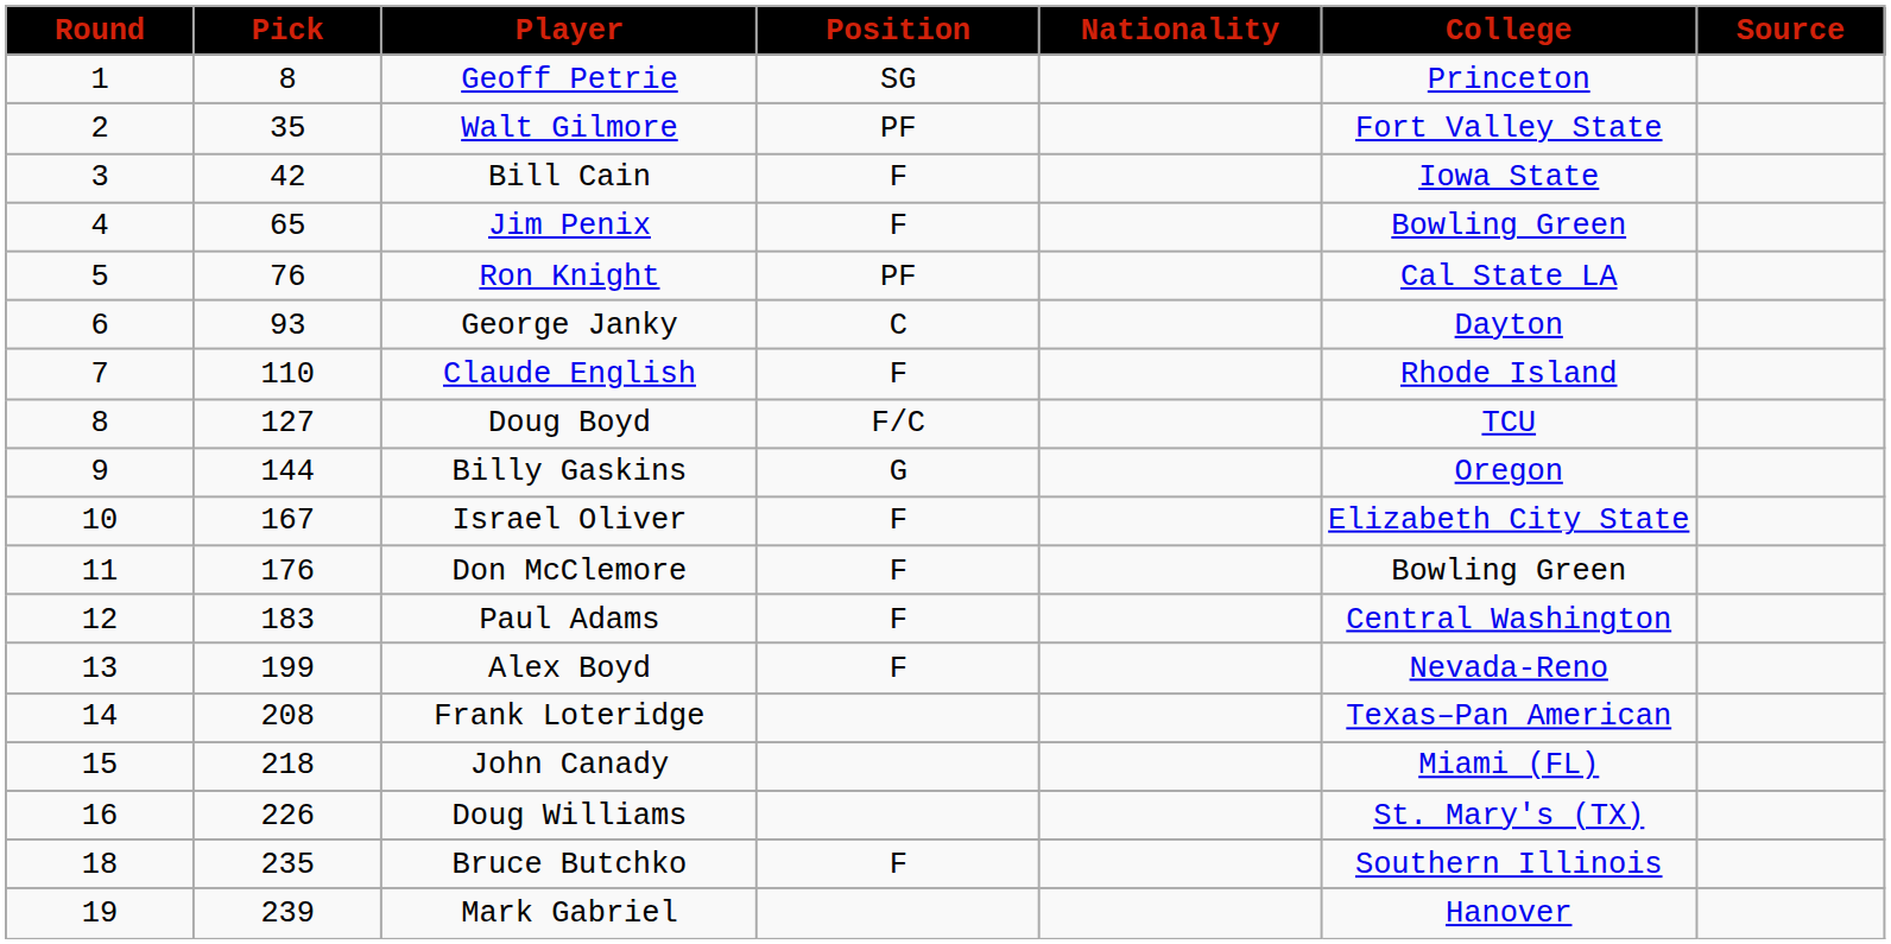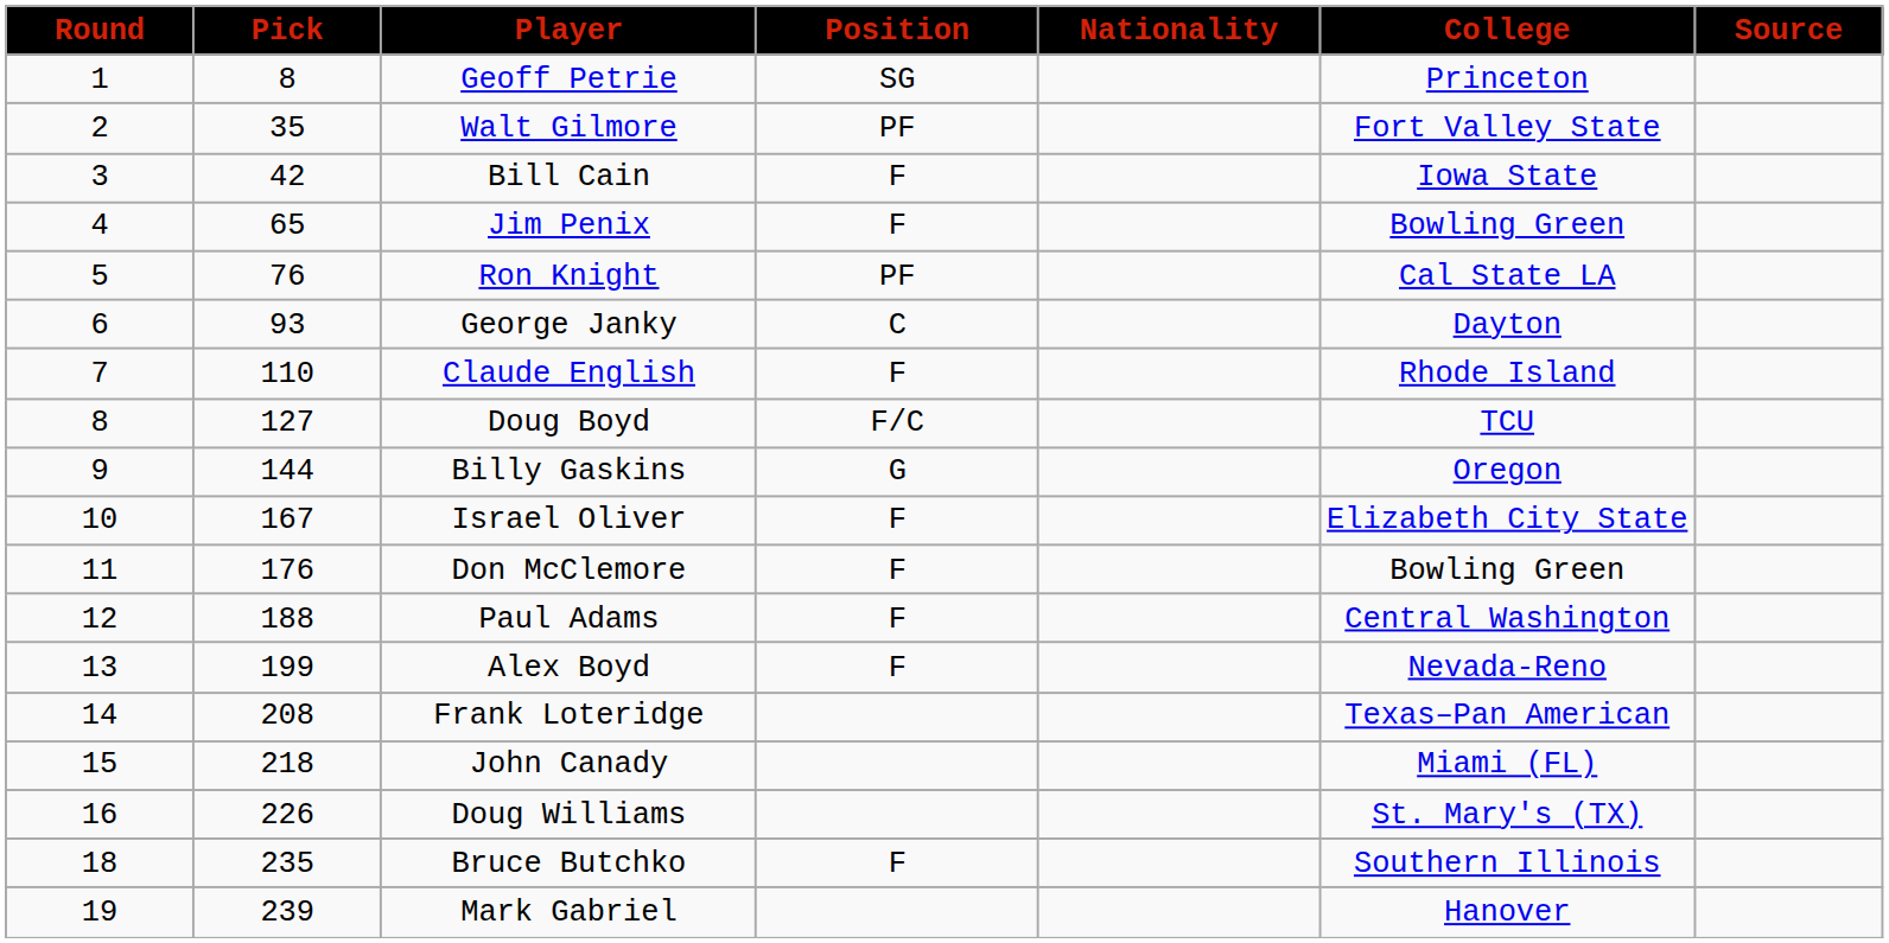 <table class="wikitable sortable sortable">
 <tr>
 <th style="background:#000000; color:#D1210A" width="10%">Round</th>
 <th style="background:#000000; color:#D1210A" width="10%">Pick</th>
 <th style="background:#000000; color:#D1210A" width="20%">Player</th>
 <th style="background:#000000; color:#D1210A" width="15%">Position</th>
 <th style="background:#000000; color:#D1210A" width="15%">Nationality</th>
 <th style="background:#000000; color:#D1210A" width="20%">College</th>
 <th style="background:#000000; color:#D1210A" width="10%">Source</th>
 </tr>
 <tr style="text-align: center">
 <td>1</td>
 <td>8</td>
 <td><a href='#'>Geoff Petrie</a></td>
 <td>SG</td>
 <td></td>
 <td><a href='#'>Princeton</a></td>
 <td></td>
 </tr>
 <tr style="text-align: center">
 <td>2</td>
 <td>35</td>
 <td><a href='#'>Walt Gilmore</a></td>
 <td>PF</td>
 <td></td>
 <td><a href='#'>Fort Valley State</a></td>
 <td></td>
 </tr>
 <tr style="text-align: center">
 <td>3</td>
 <td>42</td>
 <td>Bill Cain</td>
 <td>F</td>
 <td></td>
 <td><a href='#'>Iowa State</a></td>
 <td></td>
 </tr>
 <tr style="text-align: center">
 <td>4</td>
 <td>65</td>
 <td><a href='#'>Jim Penix</a></td>
 <td>F</td>
 <td></td>
 <td><a href='#'>Bowling Green</a></td>
 <td></td>
 </tr>
 <tr style="text-align: center">
 <td>5</td>
 <td>76</td>
 <td><a href='#'>Ron Knight</a></td>
 <td>PF</td>
 <td></td>
 <td><a href='#'>Cal State LA</a></td>
 <td></td>
 </tr>
 <tr style="text-align: center">
 <td>6</td>
 <td>93</td>
 <td>George Janky</td>
 <td>C</td>
 <td></td>
 <td><a href='#'>Dayton</a></td>
 <td></td>
 </tr>
 <tr style="text-align: center">
 <td>7</td>
 <td>110</td>
 <td><a href='#'>Claude English</a></td>
 <td>F</td>
 <td></td>
 <td><a href='#'>Rhode Island</a></td>
 </tr>
 <tr style="text-align: center">
 <td>8</td>
 <td>127</td>
 <td>Doug Boyd</td>
 <td>F/C</td>
 <td></td>
 <td><a href='#'>TCU</a></td>
 <td></td>
 </tr>
 <tr style="text-align: center">
 <td>9</td>
 <td>144</td>
 <td>Billy Gaskins</td>
 <td>G</td>
 <td></td>
 <td><a href='#'>Oregon</a></td>
 <td></td>
 </tr>
 <tr style="text-align: center">
 <td>10</td>
 <td>167</td>
 <td>Israel Oliver</td>
 <td>F</td>
 <td></td>
 <td><a href='#'>Elizabeth City State</a></td>
 <td></td>
 </tr>
 <tr style="text-align: center">
 <td>11</td>
 <td>176</td>
 <td>Don McClemore</td>
 <td>F</td>
 <td></td>
 <td>Bowling Green</td>
 <td></td>
 </tr>
 <tr style="text-align: center">
 <td>12</td>
-<td>183</td>
+<td>188</td>
 <td>Paul Adams</td>
 <td>F</td>
 <td></td>
 <td><a href='#'>Central Washington</a></td>
 <td></td>
 </tr>
 <tr style="text-align: center">
 <td>13</td>
 <td>199</td>
 <td>Alex Boyd</td>
 <td>F</td>
 <td></td>
 <td><a href='#'>Nevada-Reno</a></td>
 <td></td>
 </tr>
 <tr style="text-align: center">
 <td>14</td>
 <td>208</td>
 <td>Frank Loteridge</td>
 <td></td>
 <td></td>
 <td><a href='#'>Texas–Pan American</a></td>
 <td></td>
 </tr>
 <tr style="text-align: center">
 <td>15</td>
 <td>218</td>
 <td>John Canady</td>
 <td></td>
 <td></td>
 <td><a href='#'>Miami (FL)</a></td>
 <td></td>
 </tr>
 <tr style="text-align: center">
 <td>16</td>
 <td>226</td>
 <td>Doug Williams</td>
 <td></td>
 <td></td>
 <td><a href='#'>St. Mary's (TX)</a></td>
 <td></td>
 </tr>
 <tr style="text-align: center">
 <td>18</td>
 <td>235</td>
 <td>Bruce Butchko</td>
 <td>F</td>
 <td></td>
 <td><a href='#'>Southern Illinois</a></td>
 <td></td>
 </tr>
 <tr style="text-align: center">
 <td>19</td>
 <td>239</td>
 <td>Mark Gabriel</td>
 <td></td>
 <td></td>
 <td><a href='#'>Hanover</a></td>
 </tr>
 </table>
